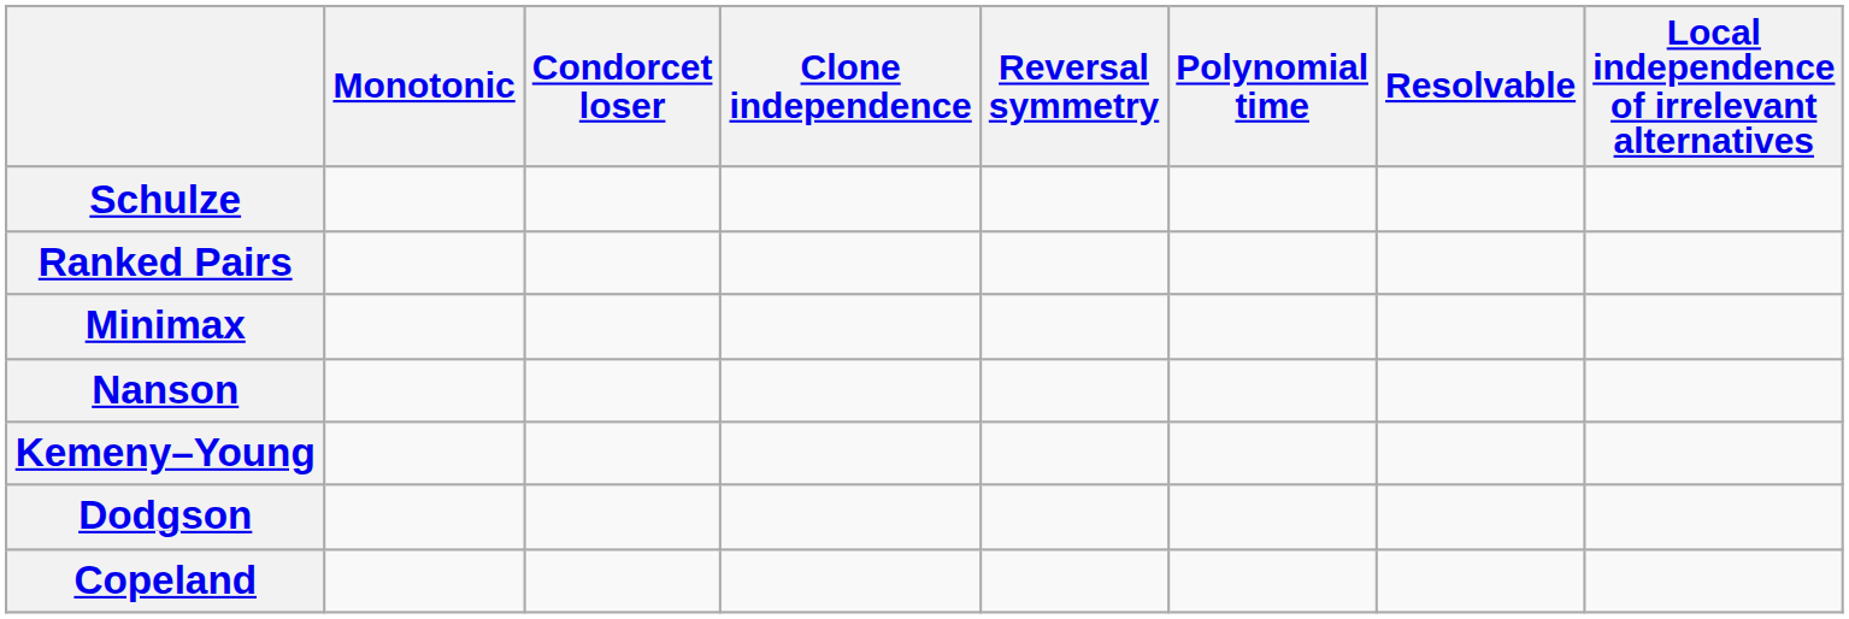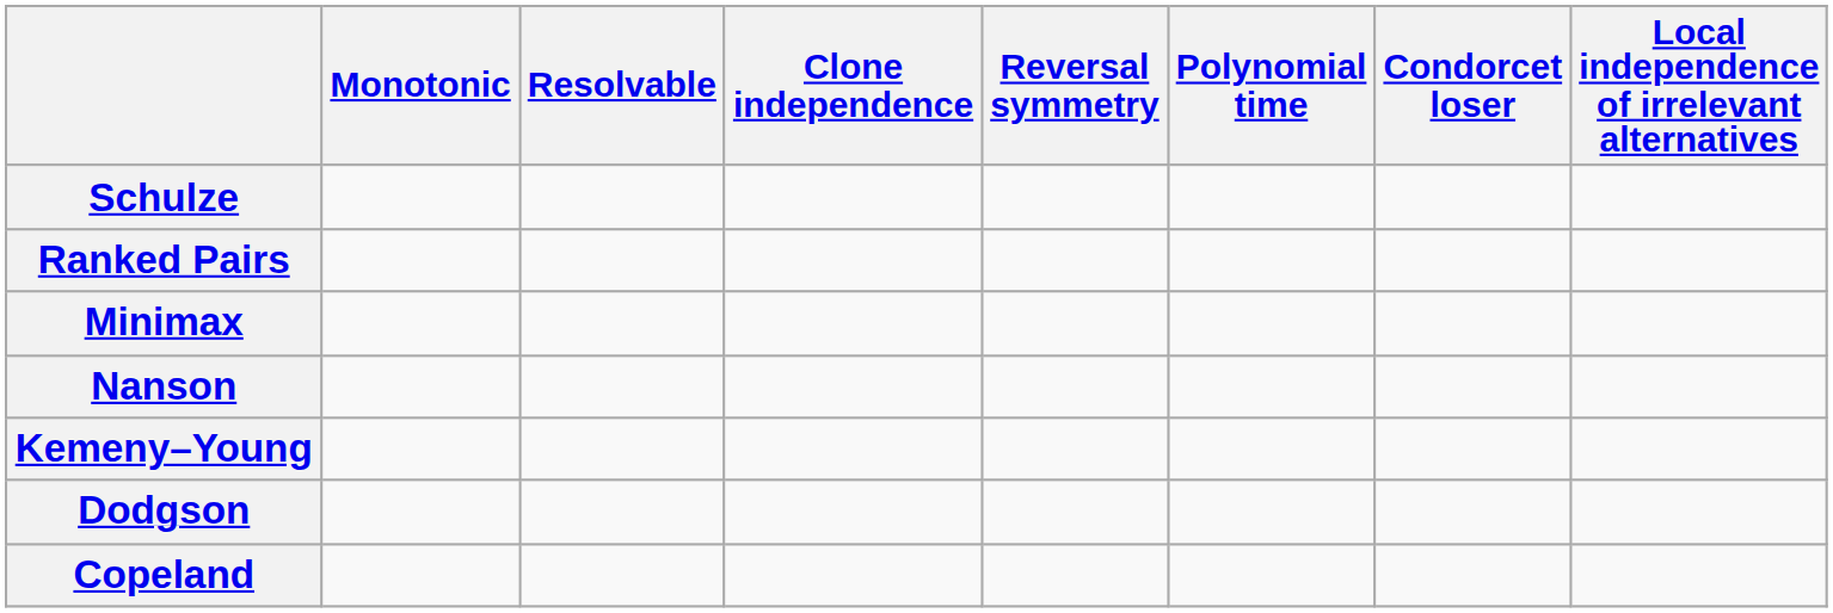 <table class="wikitable" style="text-align:center">
 <tr style="font-size:90%;line-height:1;">
 <th></th>
 <th><a href='#'>Monotonic</a></th>
-<th><a href='#'>Condorcet<br>loser</a></th>
+<th><a href='#'>Resolvable</a></th>
 <th><a href='#'>Clone<br>independence</a></th>
 <th><a href='#'>Reversal<br>symmetry</a></th>
 <th><a href='#'>Polynomial<br>time</a></th>
-<th><a href='#'>Resolvable</a></th>
+<th><a href='#'>Condorcet<br>loser</a></th>
 <th><a href='#'>Local<br>independence<br>of irrelevant<br>alternatives</a></th>
 </tr>
 <tr>
 <th><a href='#'>Schulze</a></th>
 <td></td>
 <td></td>
 <td></td>
 <td></td>
 <td></td>
 <td></td>
 <td></td>
 </tr>
 <tr>
 <th><a href='#'>Ranked Pairs</a></th>
 <td></td>
 <td></td>
 <td></td>
 <td></td>
 <td></td>
 <td></td>
 <td></td>
 </tr>
 <tr>
 <th><a href='#'>Minimax</a></th>
 <td></td>
 <td></td>
 <td></td>
 <td></td>
 <td></td>
 <td></td>
 <td></td>
 </tr>
 <tr>
 <th><a href='#'>Nanson</a></th>
 <td></td>
 <td></td>
 <td></td>
 <td></td>
 <td></td>
 <td></td>
 <td></td>
 </tr>
 <tr>
 <th><a href='#'>Kemeny–Young</a></th>
 <td></td>
 <td></td>
 <td></td>
 <td></td>
 <td></td>
 <td></td>
 <td></td>
 </tr>
 <tr>
 <th><a href='#'>Dodgson</a></th>
 <td></td>
 <td></td>
 <td></td>
 <td></td>
 <td></td>
 <td></td>
 <td></td>
 </tr>
 <tr>
 <th><a href='#'>Copeland</a></th>
 <td></td>
 <td></td>
 <td></td>
 <td></td>
 <td></td>
 <td></td>
 <td></td>
 </tr>
 </table>
